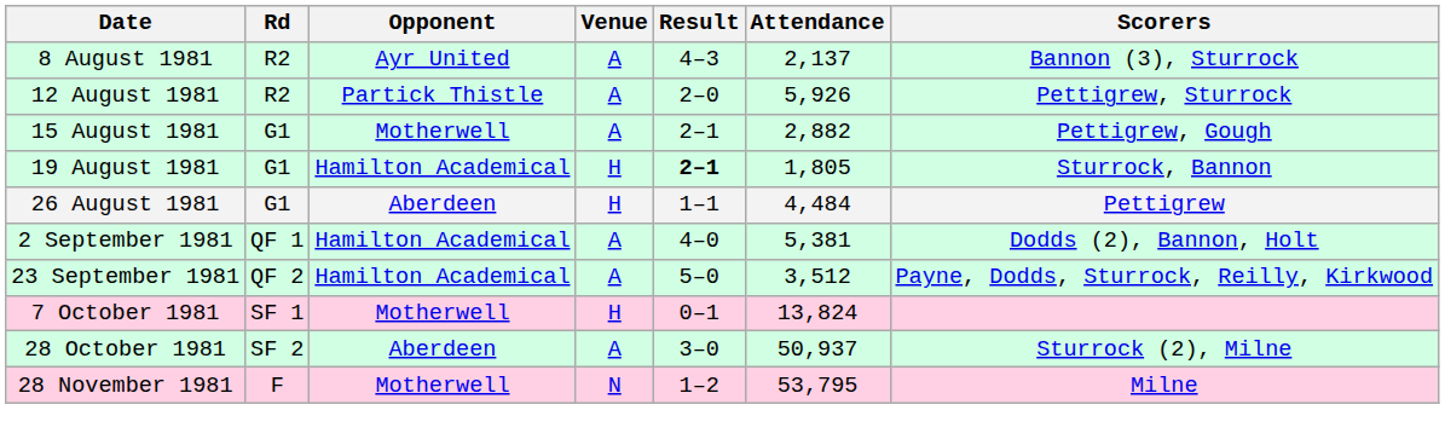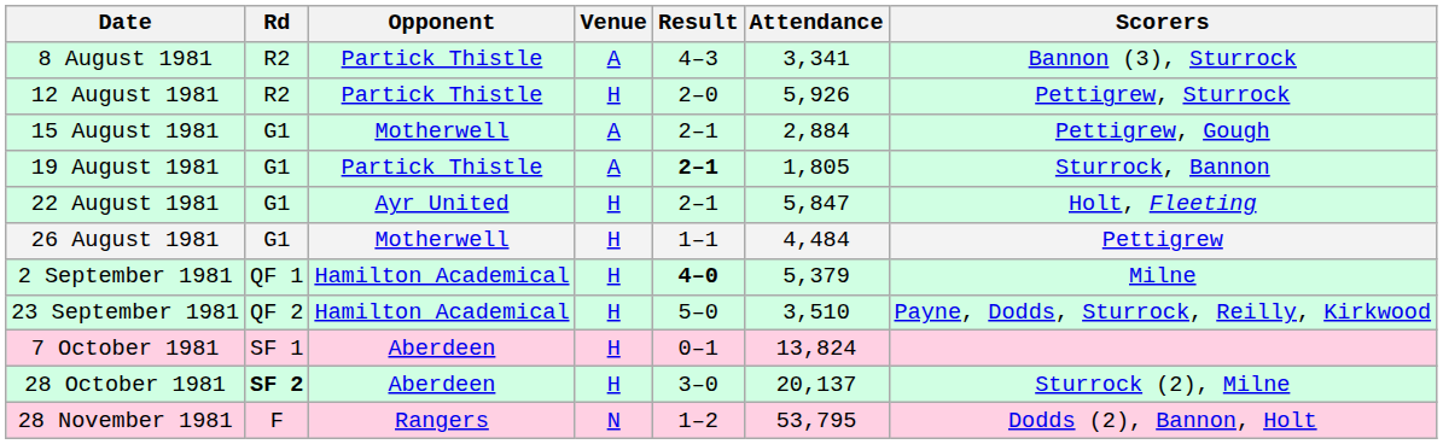 <table class="wikitable sortable" style="font-size:95%; text-align:center">
 <tr>
 <th>Date</th>
 <th>Rd</th>
 <th>Opponent</th>
 <th>Venue</th>
 <th>Result</th>
 <th>Attendance</th>
 <th>Scorers</th>
 </tr>
 <tr bgcolor = "#d0ffe3">
 <td>8 August 1981</td>
 <td>R2</td>
-<td><a href='#'>Ayr United</a></td>
+<td><a href='#'>Partick Thistle</a></td>
 <td><a href='#'>A</a></td>
 <td>4–3</td>
-<td>2,137</td>
+<td>3,341</td>
 <td><a href='#'>Bannon</a> (3), <a href='#'>Sturrock</a></td>
 </tr>
 <tr bgcolor = "#d0ffe3">
 <td>12 August 1981</td>
 <td>R2</td>
 <td><a href='#'>Partick Thistle</a></td>
-<td><a href='#'>A</a></td>
+<td><a href='#'>H</a></td>
 <td>2–0</td>
 <td>5,926</td>
 <td><a href='#'>Pettigrew</a>, <a href='#'>Sturrock</a></td>
 </tr>
 <tr bgcolor = "#d0ffe3">
 <td>15 August 1981</td>
 <td>G1</td>
 <td><a href='#'>Motherwell</a></td>
 <td><a href='#'>A</a></td>
 <td>2–1</td>
-<td>2,882</td>
+<td>2,884</td>
 <td><a href='#'>Pettigrew</a>, <a href='#'>Gough</a></td>
 </tr>
 <tr bgcolor = "#d0ffe3">
 <td>19 August 1981</td>
 <td>G1</td>
-<td><a href='#'>Hamilton Academical</a></td>
-<td><a href='#'>H</a></td>
+<td><a href='#'>Partick Thistle</a></td>
+<td><a href='#'>A</a></td>
 <td><strong>2–1</strong></td>
 <td>1,805</td>
 <td><a href='#'>Sturrock</a>, <a href='#'>Bannon</a></td>
 </tr>
+<tr bgcolor = "#d0ffe3">
+<td>22 August 1981</td>
+<td>G1</td>
+<td><a href='#'>Ayr United</a></td>
+<td><a href='#'>H</a></td>
+<td>2–1</td>
+<td>5,847</td>
+<td><a href='#'>Holt</a>, <em><a href='#'>Fleeting</a></em></td>
+</tr>
 <tr bgcolor = "#f3f3f3">
 <td>26 August 1981</td>
 <td>G1</td>
-<td><a href='#'>Aberdeen</a></td>
+<td><a href='#'>Motherwell</a></td>
 <td><a href='#'>H</a></td>
 <td>1–1</td>
 <td>4,484</td>
 <td><a href='#'>Pettigrew</a></td>
 </tr>
 <tr bgcolor = "#d0ffe3">
 <td>2 September 1981</td>
 <td>QF 1</td>
 <td><a href='#'>Hamilton Academical</a></td>
-<td><a href='#'>A</a></td>
-<td>4–0</td>
-<td>5,381</td>
-<td><a href='#'>Dodds</a> (2), <a href='#'>Bannon</a>, <a href='#'>Holt</a></td>
+<td><a href='#'>H</a></td>
+<td><strong>4–0</strong></td>
+<td>5,379</td>
+<td><a href='#'>Milne</a></td>
 </tr>
 <tr bgcolor = "#d0ffe3">
 <td>23 September 1981</td>
 <td>QF 2</td>
 <td><a href='#'>Hamilton Academical</a></td>
-<td><a href='#'>A</a></td>
+<td><a href='#'>H</a></td>
 <td>5–0</td>
-<td>3,512</td>
+<td>3,510</td>
 <td><a href='#'>Payne</a>, <a href='#'>Dodds</a>, <a href='#'>Sturrock</a>, <a href='#'>Reilly</a>, <a href='#'>Kirkwood</a></td>
 </tr>
 <tr bgcolor = "#ffd0e3">
 <td>7 October 1981</td>
 <td>SF 1</td>
-<td><a href='#'>Motherwell</a></td>
+<td><a href='#'>Aberdeen</a></td>
 <td><a href='#'>H</a></td>
 <td>0–1</td>
 <td>13,824</td>
 <td></td>
 </tr>
 <tr bgcolor = "#d0ffe3">
 <td>28 October 1981</td>
-<td>SF 2</td>
+<td><strong>SF 2</strong></td>
 <td><a href='#'>Aberdeen</a></td>
-<td><a href='#'>A</a></td>
+<td><a href='#'>H</a></td>
 <td>3–0</td>
-<td>50,937</td>
+<td>20,137</td>
 <td><a href='#'>Sturrock</a> (2), <a href='#'>Milne</a></td>
 </tr>
 <tr bgcolor = "#ffd0e3">
 <td>28 November 1981</td>
 <td>F</td>
-<td><a href='#'>Motherwell</a></td>
+<td><a href='#'>Rangers</a></td>
 <td><a href='#'>N</a></td>
 <td>1–2</td>
 <td>53,795</td>
-<td><a href='#'>Milne</a></td>
+<td><a href='#'>Dodds</a> (2), <a href='#'>Bannon</a>, <a href='#'>Holt</a></td>
 </tr>
 </table>
